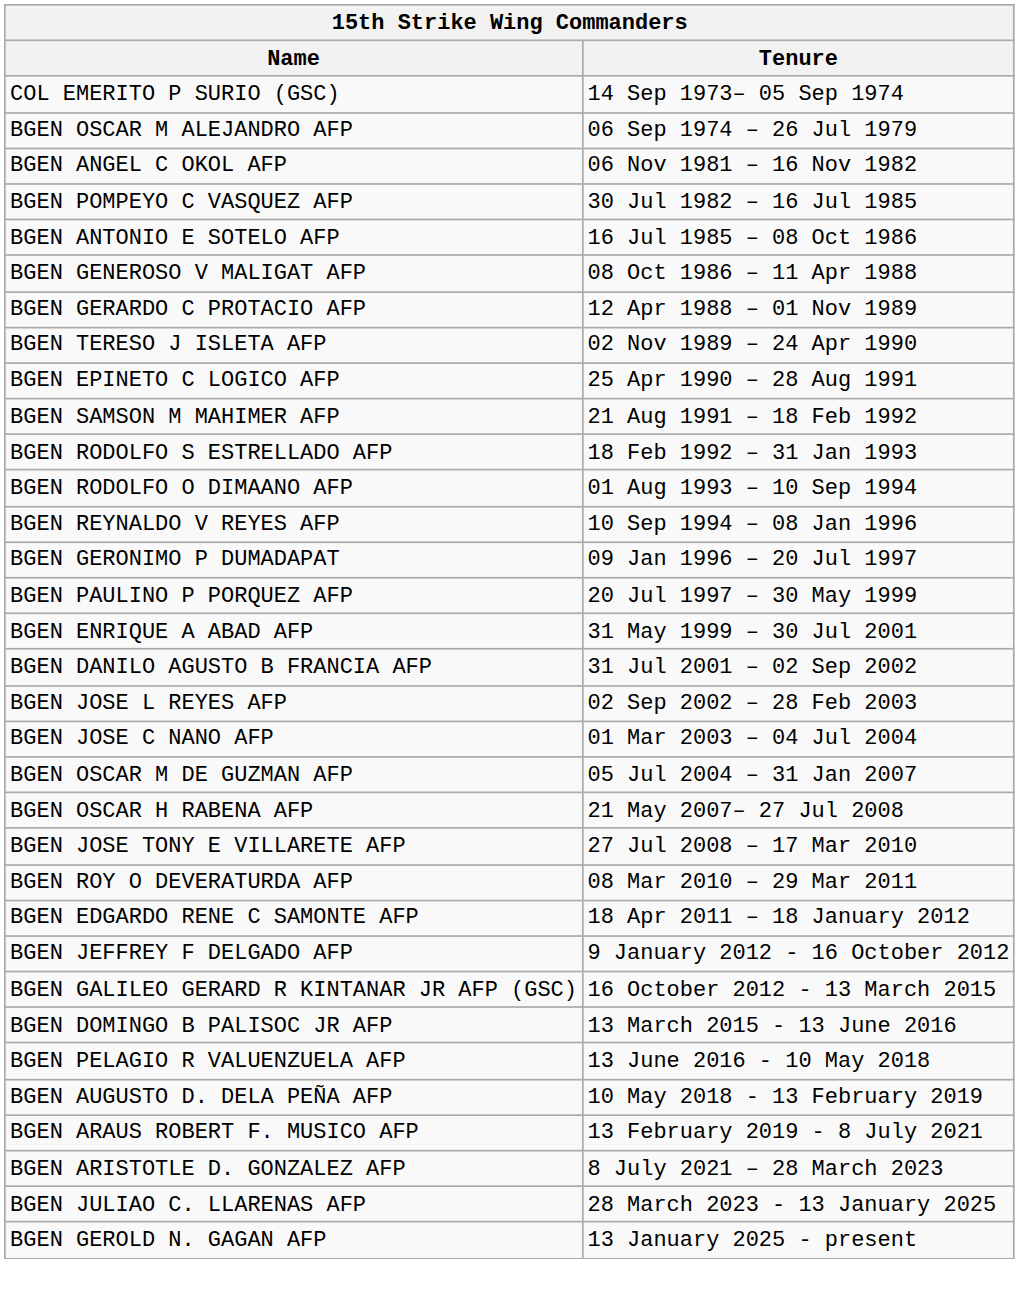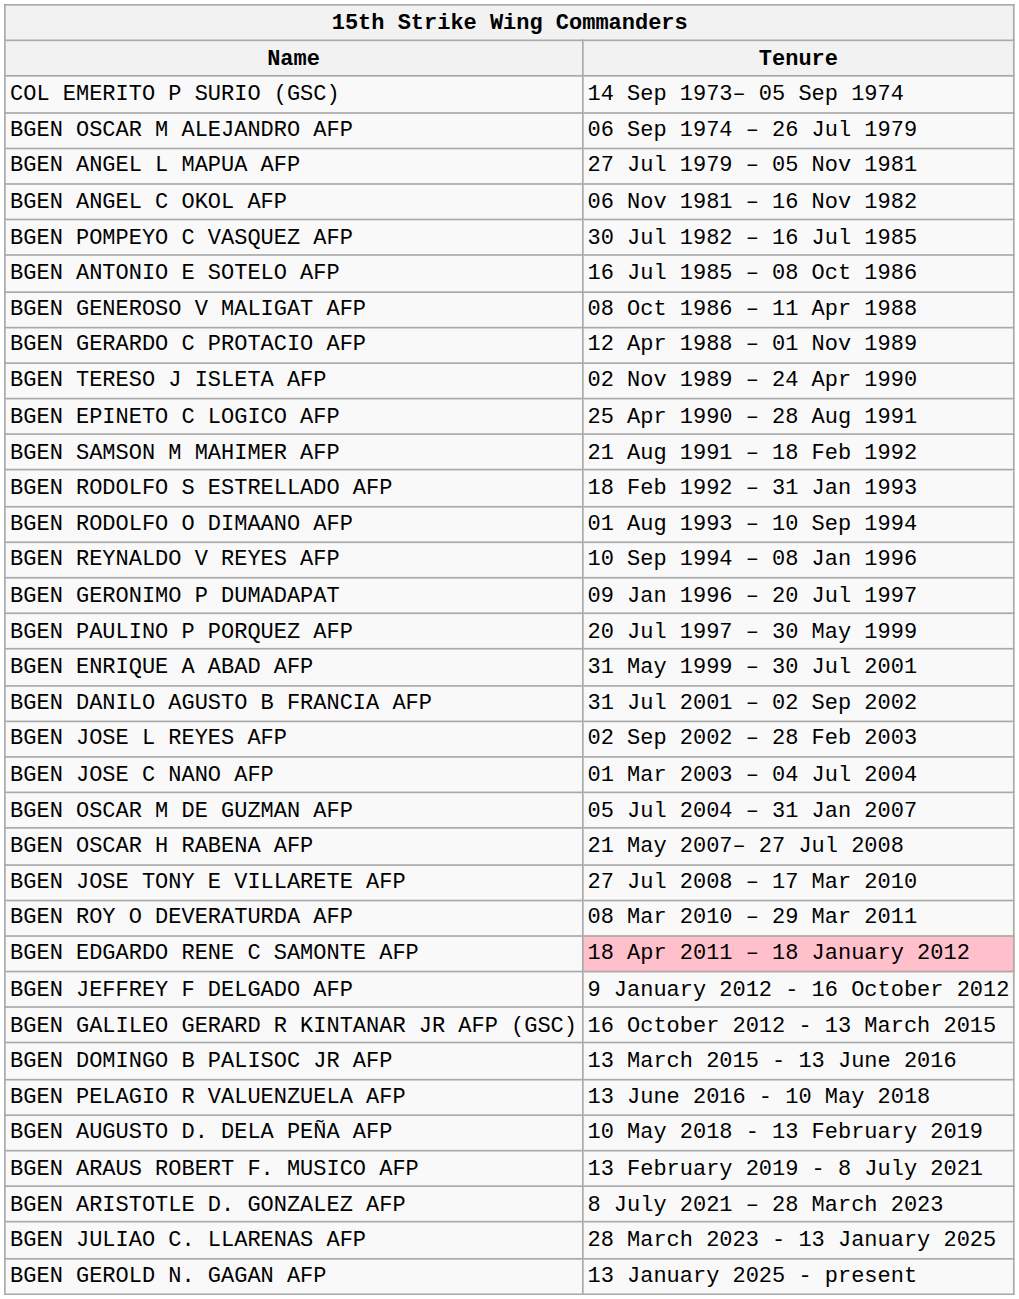 <table class="wikitable">
 <tr>
 <th colspan=2>15th Strike Wing Commanders </th>
 </tr>
 <tr>
 <th>Name</th>
 <th>Tenure</th>
 </tr>
 <tr>
 <td>COL EMERITO P SURIO (GSC)</td>
 <td>14 Sep 1973– 05 Sep 1974</td>
 </tr>
 <tr>
 <td>BGEN OSCAR M ALEJANDRO AFP</td>
 <td>06 Sep 1974 – 26 Jul 1979</td>
+</tr>
+<tr>
+<td>BGEN ANGEL L MAPUA AFP</td>
+<td>27 Jul 1979 – 05 Nov 1981</td>
 </tr>
 <tr>
 <td>BGEN ANGEL C OKOL AFP</td>
 <td>06 Nov 1981 – 16 Nov 1982</td>
 </tr>
 <tr>
 <td>BGEN POMPEYO C VASQUEZ AFP</td>
 <td>30 Jul 1982 – 16 Jul 1985</td>
 </tr>
 <tr>
 <td>BGEN ANTONIO E SOTELO AFP</td>
 <td>16 Jul 1985 – 08 Oct 1986</td>
 </tr>
 <tr>
 <td>BGEN GENEROSO V MALIGAT AFP</td>
 <td>08 Oct 1986 – 11 Apr 1988</td>
 </tr>
 <tr>
 <td>BGEN GERARDO C PROTACIO AFP</td>
 <td>12 Apr 1988 – 01 Nov 1989</td>
 </tr>
 <tr>
 <td>BGEN TERESO J ISLETA AFP</td>
 <td>02 Nov 1989 – 24 Apr 1990</td>
 </tr>
 <tr>
 <td>BGEN EPINETO C LOGICO AFP</td>
 <td>25 Apr 1990 – 28 Aug 1991</td>
 </tr>
 <tr>
 <td>BGEN SAMSON M MAHIMER AFP</td>
 <td>21 Aug 1991 – 18 Feb 1992</td>
 </tr>
 <tr>
 <td>BGEN RODOLFO S ESTRELLADO AFP</td>
 <td>18 Feb 1992 – 31 Jan 1993</td>
 </tr>
 <tr>
 <td>BGEN RODOLFO O DIMAANO AFP</td>
 <td>01 Aug 1993 – 10 Sep 1994</td>
 </tr>
 <tr>
 <td>BGEN REYNALDO V REYES AFP</td>
 <td>10 Sep 1994 – 08 Jan 1996</td>
 </tr>
 <tr>
 <td>BGEN GERONIMO P DUMADAPAT</td>
 <td>09 Jan 1996 – 20 Jul 1997</td>
 </tr>
 <tr>
 <td>BGEN PAULINO P PORQUEZ AFP</td>
 <td>20 Jul 1997 – 30 May 1999</td>
 </tr>
 <tr>
 <td>BGEN ENRIQUE A ABAD AFP</td>
 <td>31 May 1999 – 30 Jul 2001</td>
 </tr>
 <tr>
 <td>BGEN DANILO AGUSTO B FRANCIA AFP</td>
 <td>31 Jul 2001 – 02 Sep 2002</td>
 </tr>
 <tr>
 <td>BGEN JOSE L REYES AFP</td>
 <td>02 Sep 2002 – 28 Feb 2003</td>
 </tr>
 <tr>
 <td>BGEN JOSE C NANO AFP</td>
 <td>01 Mar 2003 – 04 Jul 2004</td>
 </tr>
 <tr>
 <td>BGEN OSCAR M DE GUZMAN AFP</td>
 <td>05 Jul 2004 – 31 Jan 2007</td>
 </tr>
 <tr>
 <td>BGEN OSCAR H RABENA AFP</td>
 <td>21 May 2007– 27 Jul 2008</td>
 </tr>
 <tr>
 <td>BGEN JOSE TONY E VILLARETE AFP</td>
 <td>27 Jul 2008 – 17 Mar 2010</td>
 </tr>
 <tr>
 <td>BGEN ROY O DEVERATURDA AFP</td>
 <td>08 Mar 2010 – 29 Mar 2011</td>
 </tr>
 <tr>
 <td>BGEN EDGARDO RENE C SAMONTE AFP</td>
-<td>18 Apr 2011 – 18 January 2012</td>
+<td style="background: pink;">18 Apr 2011 – 18 January 2012</td>
 </tr>
 <tr>
 <td>BGEN JEFFREY F DELGADO AFP</td>
 <td>9 January 2012 - 16 October 2012</td>
 </tr>
 <tr>
 <td>BGEN GALILEO GERARD R KINTANAR JR AFP (GSC)</td>
 <td>16 October 2012 - 13 March 2015</td>
 </tr>
 <tr>
 <td>BGEN DOMINGO B PALISOC JR AFP</td>
 <td>13 March 2015  - 13 June 2016</td>
 </tr>
 <tr>
 <td>BGEN PELAGIO R VALUENZUELA AFP</td>
 <td>13 June 2016 - 10 May 2018</td>
 </tr>
 <tr>
 <td>BGEN AUGUSTO D. DELA PEÑA AFP</td>
 <td>10 May 2018 - 13 February 2019</td>
 </tr>
 <tr>
 <td>BGEN ARAUS ROBERT F. MUSICO AFP</td>
 <td>13 February 2019 - 8 July 2021</td>
 </tr>
 <tr>
 <td>BGEN ARISTOTLE D. GONZALEZ AFP</td>
 <td>8 July 2021 – 28 March 2023</td>
 </tr>
 <tr>
 <td>BGEN JULIAO C. LLARENAS AFP</td>
 <td>28 March 2023 - 13 January 2025</td>
 </tr>
 <tr>
 <td>BGEN GEROLD N. GAGAN AFP</td>
 <td>13 January 2025 - present</td>
 </tr>
 </table>
